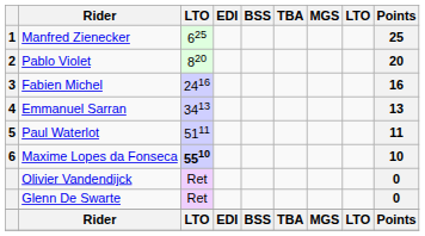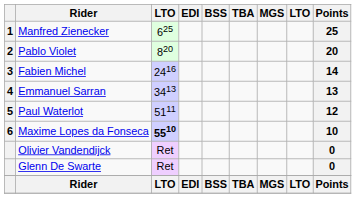 <table class="wikitable" style="font-size: 85%; text-align: center">
 <tr valign="top">
 <th valign="middle"></th>
 <th valign="middle">Rider</th>
 <th>LTO<br></th>
 <th>EDI<br></th>
 <th>BSS<br></th>
 <th>TBA<br></th>
 <th>MGS<br></th>
 <th>LTO<br></th>
 <th valign="middle">Points</th>
 </tr>
 <tr>
 <th>1</th>
 <td align="left"> <a href='#'>Manfred Zienecker</a></td>
 <td style="background:#dfffdf;">6<sup>25</sup></td>
 <td></td>
 <td></td>
 <td></td>
 <td></td>
 <td></td>
 <th>25</th>
 </tr>
 <tr>
 <th>2</th>
 <td align="left"> <a href='#'>Pablo Violet</a></td>
 <td style="background:#dfffdf;">8<sup>20</sup></td>
 <td></td>
 <td></td>
 <td></td>
 <td></td>
 <td></td>
 <th>20</th>
 </tr>
 <tr>
 <th>3</th>
 <td align="left"> <a href='#'>Fabien Michel</a></td>
 <td style="background:#cfcfff;">24<sup>16</sup></td>
 <td></td>
 <td></td>
 <td></td>
 <td></td>
 <td></td>
-<th>16</th>
+<th>14</th>
 </tr>
 <tr>
 <th>4</th>
 <td align="left"> <a href='#'>Emmanuel Sarran</a></td>
 <td style="background:#cfcfff;">34<sup>13</sup></td>
 <td></td>
 <td></td>
 <td></td>
 <td></td>
 <td></td>
 <th>13</th>
 </tr>
 <tr>
 <th>5</th>
 <td align="left"> <a href='#'>Paul Waterlot</a></td>
 <td style="background:#cfcfff;">51<sup>11</sup></td>
 <td></td>
 <td></td>
 <td></td>
 <td></td>
 <td></td>
-<th>11</th>
+<th>12</th>
 </tr>
 <tr>
 <th>6</th>
 <td align="left"> <a href='#'>Maxime Lopes da Fonseca</a></td>
 <td style="background:#cfcfff;"><strong>55<sup>10</sup></strong></td>
 <td></td>
 <td></td>
 <td></td>
 <td></td>
 <td></td>
 <th>10</th>
 </tr>
 <tr>
 <th></th>
 <td align="left"> <a href='#'>Olivier Vandendijck</a></td>
 <td style="background:#efcfff;">Ret</td>
 <td></td>
 <td></td>
 <td></td>
 <td></td>
 <td></td>
 <th>0</th>
 </tr>
 <tr>
 <th></th>
 <td align="left"> <a href='#'>Glenn De Swarte</a></td>
 <td style="background:#efcfff;">Ret</td>
 <td></td>
 <td></td>
 <td></td>
 <td></td>
 <td></td>
 <th>0</th>
 </tr>
 <tr>
 </tr>
 <tr valign="top">
 <th valign="middle"></th>
 <th valign="middle">Rider</th>
 <th>LTO<br></th>
 <th>EDI<br></th>
 <th>BSS<br></th>
 <th>TBA<br></th>
 <th>MGS<br></th>
 <th>LTO<br></th>
 <th valign="middle">Points</th>
 </tr>
 <tr>
 </tr>
 </table>
